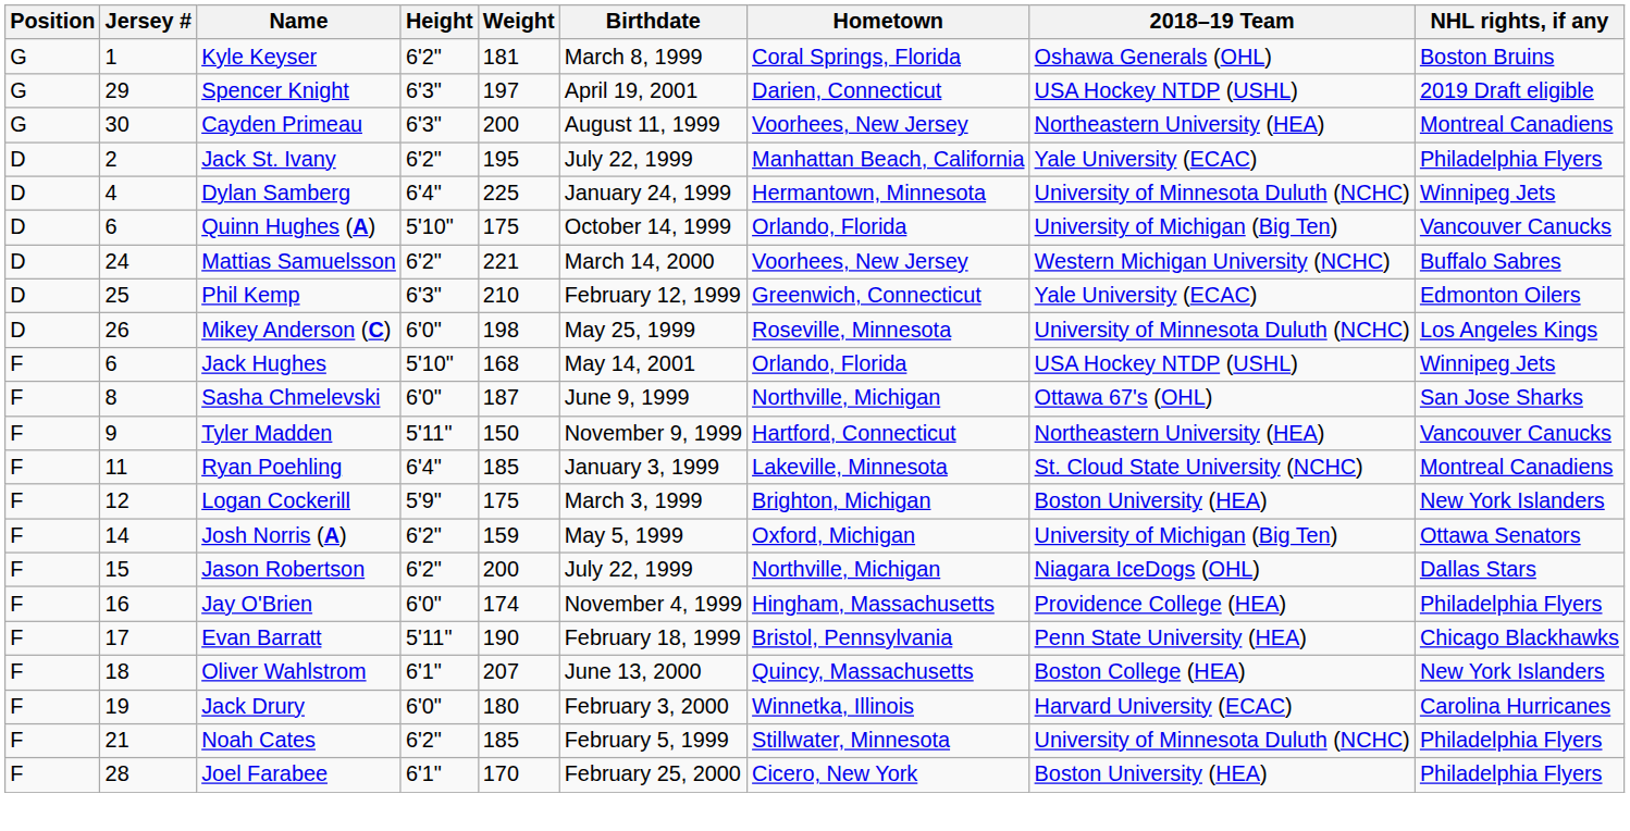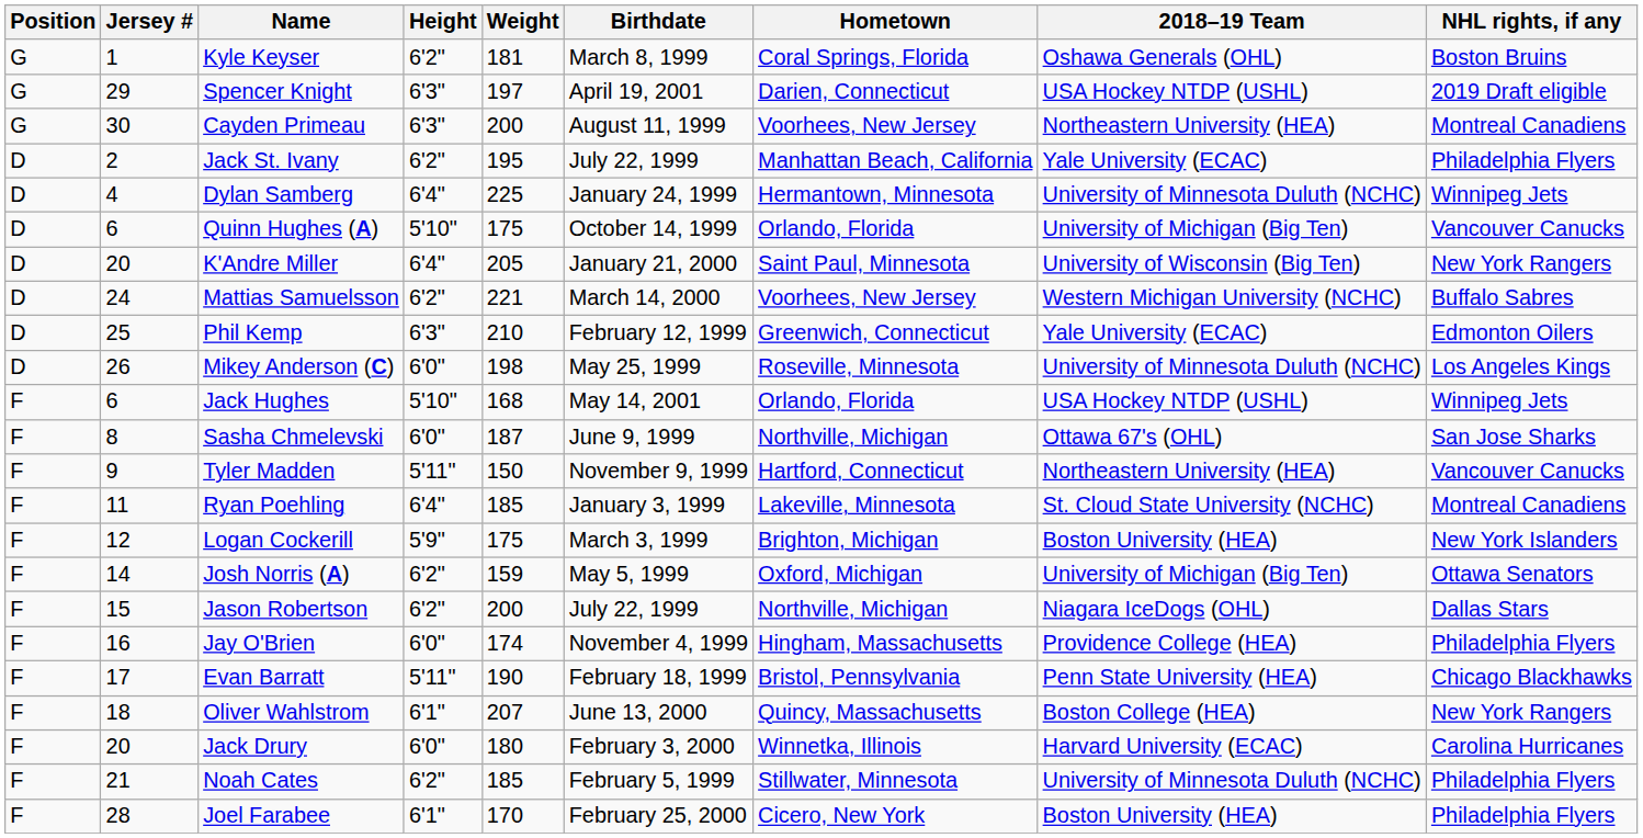 <table class="wikitable sortable">
 <tr>
 <th>Position</th>
 <th>Jersey #</th>
 <th>Name</th>
 <th>Height</th>
 <th>Weight</th>
 <th>Birthdate</th>
 <th>Hometown</th>
 <th>2018–19 Team</th>
 <th>NHL rights, if any</th>
 </tr>
 <tr>
 <td>G</td>
 <td>1</td>
 <td><a href='#'>Kyle Keyser</a></td>
 <td>6'2"</td>
 <td>181</td>
 <td>March 8, 1999</td>
 <td> <a href='#'>Coral Springs, Florida</a></td>
 <td> <a href='#'>Oshawa Generals</a> (<a href='#'>OHL</a>)</td>
 <td><a href='#'>Boston Bruins</a></td>
 </tr>
 <tr>
 <td>G</td>
 <td>29</td>
 <td><a href='#'>Spencer Knight</a></td>
 <td>6'3"</td>
 <td>197</td>
 <td>April 19, 2001</td>
 <td> <a href='#'>Darien, Connecticut</a></td>
 <td> <a href='#'>USA Hockey NTDP</a> (<a href='#'>USHL</a>)</td>
 <td><a href='#'>2019 Draft eligible</a></td>
 </tr>
 <tr>
 <td>G</td>
 <td>30</td>
 <td><a href='#'>Cayden Primeau</a></td>
 <td>6'3"</td>
 <td>200</td>
 <td>August 11, 1999</td>
 <td> <a href='#'>Voorhees, New Jersey</a></td>
 <td> <a href='#'>Northeastern University</a> (<a href='#'>HEA</a>)</td>
 <td><a href='#'>Montreal Canadiens</a></td>
 </tr>
 <tr>
 <td>D</td>
 <td>2</td>
 <td><a href='#'>Jack St. Ivany</a></td>
 <td>6'2"</td>
 <td>195</td>
 <td>July 22, 1999</td>
 <td> <a href='#'>Manhattan Beach, California</a></td>
 <td> <a href='#'>Yale University</a> (<a href='#'>ECAC</a>)</td>
 <td><a href='#'>Philadelphia Flyers</a></td>
 </tr>
 <tr>
 <td>D</td>
 <td>4</td>
 <td><a href='#'>Dylan Samberg</a></td>
 <td>6'4"</td>
 <td>225</td>
 <td>January 24, 1999</td>
 <td> <a href='#'>Hermantown, Minnesota</a></td>
 <td> <a href='#'>University of Minnesota Duluth</a> (<a href='#'>NCHC</a>)</td>
 <td><a href='#'>Winnipeg Jets</a></td>
 </tr>
 <tr>
 <td>D</td>
 <td>6</td>
 <td><a href='#'>Quinn Hughes</a> (<strong><a href='#'>A</a></strong>)</td>
 <td>5'10"</td>
 <td>175</td>
 <td>October 14, 1999</td>
 <td> <a href='#'>Orlando, Florida</a></td>
 <td> <a href='#'>University of Michigan</a> (<a href='#'>Big Ten</a>)</td>
 <td><a href='#'>Vancouver Canucks</a></td>
+</tr>
+<tr>
+<td>D</td>
+<td>20</td>
+<td><a href='#'>K'Andre Miller</a></td>
+<td>6'4"</td>
+<td>205</td>
+<td>January 21, 2000</td>
+<td> <a href='#'>Saint Paul, Minnesota</a></td>
+<td> <a href='#'>University of Wisconsin</a> (<a href='#'>Big Ten</a>)</td>
+<td><a href='#'>New York Rangers</a></td>
 </tr>
 <tr>
 <td>D</td>
 <td>24</td>
 <td><a href='#'>Mattias Samuelsson</a></td>
 <td>6'2"</td>
 <td>221</td>
 <td>March 14, 2000</td>
 <td> <a href='#'>Voorhees, New Jersey</a></td>
 <td> <a href='#'>Western Michigan University</a> (<a href='#'>NCHC</a>)</td>
 <td><a href='#'>Buffalo Sabres</a></td>
 </tr>
 <tr>
 <td>D</td>
 <td>25</td>
 <td><a href='#'>Phil Kemp</a></td>
 <td>6'3"</td>
 <td>210</td>
 <td>February 12, 1999</td>
 <td> <a href='#'>Greenwich, Connecticut</a></td>
 <td> <a href='#'>Yale University</a> (<a href='#'>ECAC</a>)</td>
 <td><a href='#'>Edmonton Oilers</a></td>
 </tr>
 <tr>
 <td>D</td>
 <td>26</td>
 <td><a href='#'>Mikey Anderson</a> (<strong><a href='#'>C</a></strong>)</td>
 <td>6'0"</td>
 <td>198</td>
 <td>May 25, 1999</td>
 <td> <a href='#'>Roseville, Minnesota</a></td>
 <td> <a href='#'>University of Minnesota Duluth</a> (<a href='#'>NCHC</a>)</td>
 <td><a href='#'>Los Angeles Kings</a></td>
 </tr>
 <tr>
 <td>F</td>
 <td>6</td>
 <td><a href='#'>Jack Hughes</a></td>
 <td>5'10"</td>
 <td>168</td>
 <td>May 14, 2001</td>
 <td> <a href='#'>Orlando, Florida</a></td>
 <td> <a href='#'>USA Hockey NTDP</a> (<a href='#'>USHL</a>)</td>
 <td><a href='#'>Winnipeg Jets</a></td>
 </tr>
 <tr>
 <td>F</td>
 <td>8</td>
 <td><a href='#'>Sasha Chmelevski</a></td>
 <td>6'0"</td>
 <td>187</td>
 <td>June 9, 1999</td>
 <td> <a href='#'>Northville, Michigan</a></td>
 <td> <a href='#'>Ottawa 67's</a> (<a href='#'>OHL</a>)</td>
 <td><a href='#'>San Jose Sharks</a></td>
 </tr>
 <tr>
 <td>F</td>
 <td>9</td>
 <td><a href='#'>Tyler Madden</a></td>
 <td>5'11"</td>
 <td>150</td>
 <td>November 9, 1999</td>
 <td> <a href='#'>Hartford, Connecticut</a></td>
 <td> <a href='#'>Northeastern University</a> (<a href='#'>HEA</a>)</td>
 <td><a href='#'>Vancouver Canucks</a></td>
 </tr>
 <tr>
 <td>F</td>
 <td>11</td>
 <td><a href='#'>Ryan Poehling</a></td>
 <td>6'4"</td>
 <td>185</td>
 <td>January 3, 1999</td>
 <td> <a href='#'>Lakeville, Minnesota</a></td>
 <td> <a href='#'>St. Cloud State University</a> (<a href='#'>NCHC</a>)</td>
 <td><a href='#'>Montreal Canadiens</a></td>
 </tr>
 <tr>
 <td>F</td>
 <td>12</td>
 <td><a href='#'>Logan Cockerill</a></td>
 <td>5'9"</td>
 <td>175</td>
 <td>March 3, 1999</td>
 <td> <a href='#'>Brighton, Michigan</a></td>
 <td> <a href='#'>Boston University</a> (<a href='#'>HEA</a>)</td>
 <td><a href='#'>New York Islanders</a></td>
 </tr>
 <tr>
 <td>F</td>
 <td>14</td>
 <td><a href='#'>Josh Norris</a> (<strong><a href='#'>A</a></strong>)</td>
 <td>6'2"</td>
 <td>159</td>
 <td>May 5, 1999</td>
 <td> <a href='#'>Oxford, Michigan</a></td>
 <td> <a href='#'>University of Michigan</a> (<a href='#'>Big Ten</a>)</td>
 <td><a href='#'>Ottawa Senators</a></td>
 </tr>
 <tr>
 <td>F</td>
 <td>15</td>
 <td><a href='#'>Jason Robertson</a></td>
 <td>6'2"</td>
 <td>200</td>
 <td>July 22, 1999</td>
 <td> <a href='#'>Northville, Michigan</a></td>
 <td> <a href='#'>Niagara IceDogs</a> (<a href='#'>OHL</a>)</td>
 <td><a href='#'>Dallas Stars</a></td>
 </tr>
 <tr>
 <td>F</td>
 <td>16</td>
 <td><a href='#'>Jay O'Brien</a></td>
 <td>6'0"</td>
 <td>174</td>
 <td>November 4, 1999</td>
 <td> <a href='#'>Hingham, Massachusetts</a></td>
 <td> <a href='#'>Providence College</a> (<a href='#'>HEA</a>)</td>
 <td><a href='#'>Philadelphia Flyers</a></td>
 </tr>
 <tr>
 <td>F</td>
 <td>17</td>
 <td><a href='#'>Evan Barratt</a></td>
 <td>5'11"</td>
 <td>190</td>
 <td>February 18, 1999</td>
 <td> <a href='#'>Bristol, Pennsylvania</a></td>
 <td> <a href='#'>Penn State University</a> (<a href='#'>HEA</a>)</td>
 <td><a href='#'>Chicago Blackhawks</a></td>
 </tr>
 <tr>
 <td>F</td>
 <td>18</td>
 <td><a href='#'>Oliver Wahlstrom</a></td>
 <td>6'1"</td>
 <td>207</td>
 <td>June 13, 2000</td>
 <td> <a href='#'>Quincy, Massachusetts</a></td>
 <td> <a href='#'>Boston College</a> (<a href='#'>HEA</a>)</td>
-<td><a href='#'>New York Islanders</a></td>
+<td><a href='#'>New York Rangers</a></td>
 </tr>
 <tr>
 <td>F</td>
-<td>19</td>
+<td>20</td>
 <td><a href='#'>Jack Drury</a></td>
 <td>6'0"</td>
 <td>180</td>
 <td>February 3, 2000</td>
 <td> <a href='#'>Winnetka, Illinois</a></td>
 <td> <a href='#'>Harvard University</a> (<a href='#'>ECAC</a>)</td>
 <td><a href='#'>Carolina Hurricanes</a></td>
 </tr>
 <tr>
 <td>F</td>
 <td>21</td>
 <td><a href='#'>Noah Cates</a></td>
 <td>6'2"</td>
 <td>185</td>
 <td>February 5, 1999</td>
 <td> <a href='#'>Stillwater, Minnesota</a></td>
 <td> <a href='#'>University of Minnesota Duluth</a> (<a href='#'>NCHC</a>)</td>
 <td><a href='#'>Philadelphia Flyers</a></td>
 </tr>
 <tr>
 <td>F</td>
 <td>28</td>
 <td><a href='#'>Joel Farabee</a></td>
 <td>6'1"</td>
 <td>170</td>
 <td>February 25, 2000</td>
 <td> <a href='#'>Cicero, New York</a></td>
 <td> <a href='#'>Boston University</a> (<a href='#'>HEA</a>)</td>
 <td><a href='#'>Philadelphia Flyers</a></td>
 </tr>
 </table>
